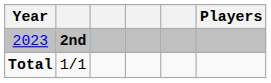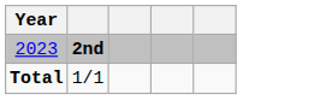 <table class="wikitable" style="text-align: center;">
 <tr>
 <th>Year</th>
 <th></th>
 <th width=25px></th>
 <th width=25px></th>
 <th width=25px></th>
-<th>Players</th>
 </tr>
 <tr valign="top" bgcolor=silver>
 <td> <a href='#'>2023</a></td>
 <td><strong>2nd </strong></td>
 <td></td>
 <td></td>
 <td></td>
-<td align=left></td>
 </tr>
 <tr>
 <td><strong>Total</strong></td>
 <td>1/1</td>
 <td></td>
 <td></td>
 <td></td>
-<td></td>
 </tr>
 </table>
